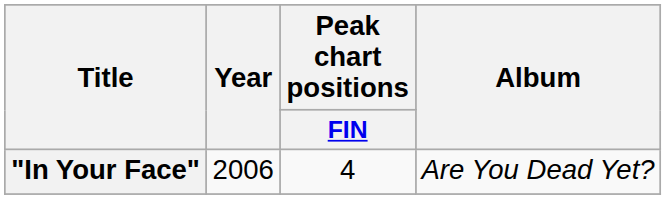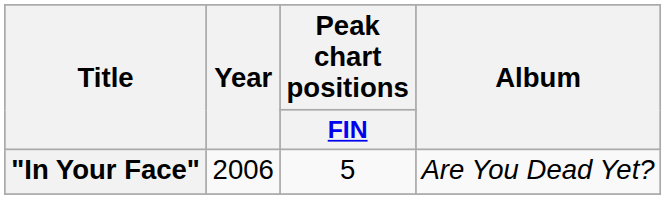 <table class="wikitable plainrowheaders" style="text-align:center;">
 <tr>
 <th scope="col" rowspan="2">Title</th>
 <th scope="col" rowspan="2">Year</th>
 <th scope="col" colspan="1">Peak chart positions</th>
 <th scope="col" rowspan="2">Album</th>
 </tr>
 <tr>
 <th scope="col" style="width:3em;font-size:90%;"><a href='#'>FIN</a><br></th>
 </tr>
 <tr>
 <th scope="row">"In Your Face"</th>
 <td>2006</td>
-<td>4</td>
+<td>5</td>
 <td><em>Are You Dead Yet?</em></td>
 </tr>
 </table>
